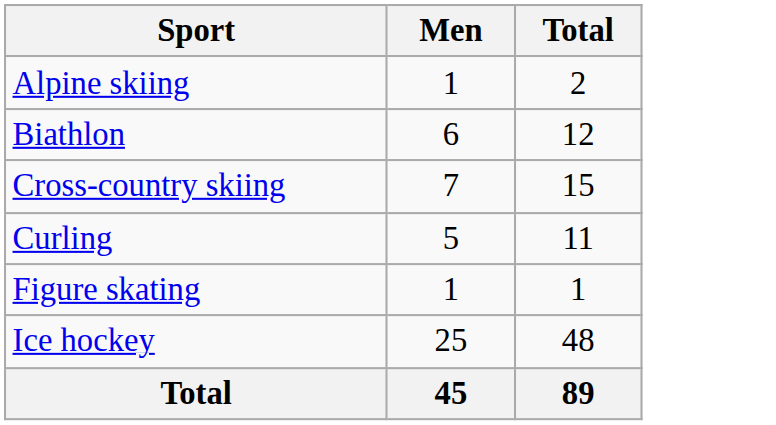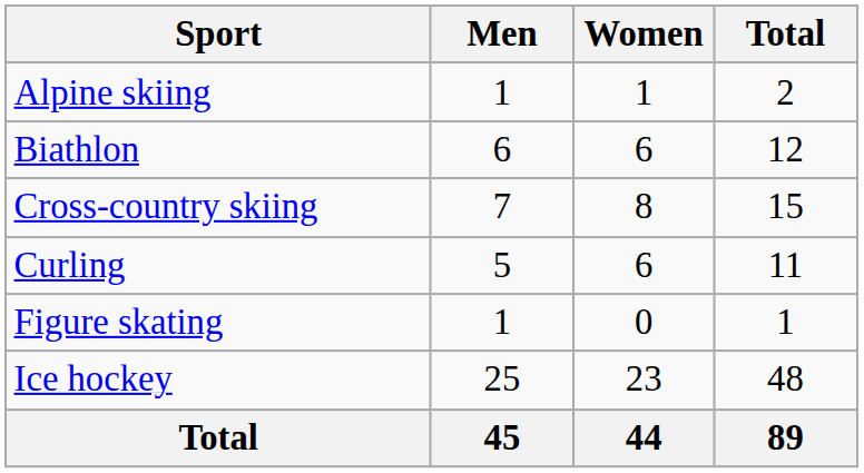 <table class="wikitable sortable" style="text-align:center">
 <tr>
 <th width=180>Sport</th>
 <th width=55>Men</th>
+<th width=55>Women</th>
 <th width=55>Total</th>
 </tr>
 <tr>
 <td align=left><a href='#'>Alpine skiing</a></td>
+<td>1</td>
 <td>1</td>
 <td>2</td>
 </tr>
 <tr>
 <td align=left><a href='#'>Biathlon</a></td>
 <td>6</td>
+<td>6</td>
 <td>12</td>
 </tr>
 <tr>
 <td align=left><a href='#'>Cross-country skiing</a></td>
 <td>7</td>
+<td>8</td>
 <td>15</td>
 </tr>
 <tr>
 <td align=left><a href='#'>Curling</a></td>
 <td>5</td>
+<td>6</td>
 <td>11</td>
 </tr>
 <tr>
 <td align=left><a href='#'>Figure skating</a></td>
 <td>1</td>
+<td>0</td>
 <td>1</td>
 </tr>
 <tr>
 <td align=left><a href='#'>Ice hockey</a></td>
 <td>25</td>
+<td>23</td>
 <td>48</td>
 </tr>
 <tr>
 <th>Total</th>
 <th>45</th>
+<th>44</th>
 <th>89</th>
 </tr>
 </table>
